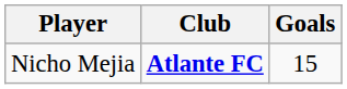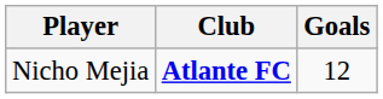 <table class="wikitable" style="text-align: center;">
 <tr>
 <th>Player</th>
 <th>Club</th>
 <th>Goals</th>
 </tr>
 <tr>
 <td> Nicho Mejia</td>
 <td><strong><a href='#'>Atlante FC</a></strong></td>
-<td>15</td>
+<td>12</td>
 </tr>
 </table>
